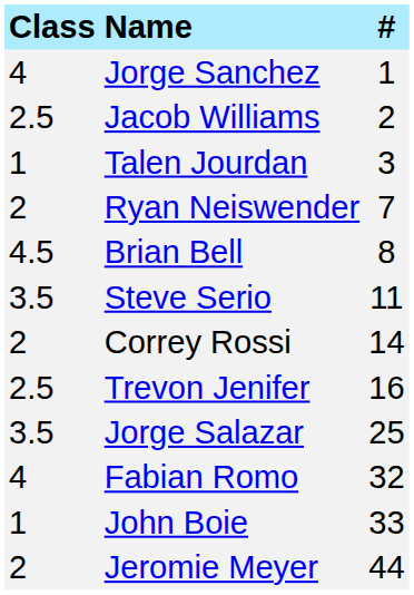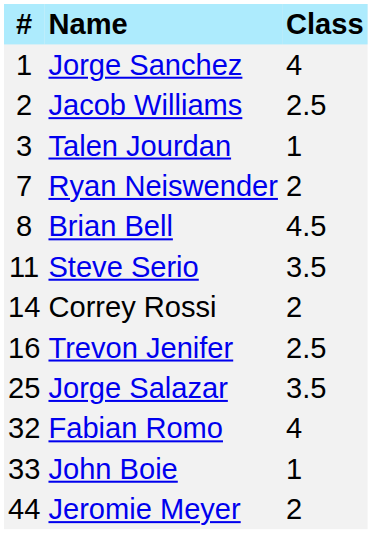 <table border=0 cellpadding=2 cellspacing=0  |- bgcolor=#F2F2F2 style="text-align:center; font-size:90%;">
 <tr bgcolor=#ADEBFD>
+<th>#</th>
+<th align=left>Name</th>
 <th align=left>Class</th>
-<th align=left>Name</th>
-<th>#</th>
 </tr>
 <tr>
+<td>1</td>
+<td align=left><a href='#'>Jorge Sanchez</a></td>
 <td align=left>4</td>
-<td align=left><a href='#'>Jorge Sanchez</a></td>
-<td>1</td>
 </tr>
 <tr>
+<td>2</td>
+<td align=left><a href='#'>Jacob Williams</a></td>
 <td align=left>2.5</td>
-<td align=left><a href='#'>Jacob Williams</a></td>
-<td>2</td>
 </tr>
 <tr>
+<td>3</td>
+<td align=left><a href='#'>Talen Jourdan</a></td>
 <td align=left>1</td>
-<td align=left><a href='#'>Talen Jourdan</a></td>
-<td>3</td>
 </tr>
 <tr>
+<td>7</td>
+<td align=left><a href='#'>Ryan Neiswender</a></td>
 <td align=left>2</td>
-<td align=left><a href='#'>Ryan Neiswender</a></td>
-<td>7</td>
 </tr>
 <tr>
+<td>8</td>
+<td align=left><a href='#'>Brian Bell</a></td>
 <td align=left>4.5</td>
-<td align=left><a href='#'>Brian Bell</a></td>
-<td>8</td>
 </tr>
 <tr>
+<td>11</td>
+<td align=left><a href='#'>Steve Serio</a></td>
 <td align=left>3.5</td>
-<td align=left><a href='#'>Steve Serio</a></td>
-<td>11</td>
 </tr>
 <tr>
+<td>14</td>
+<td align=left>Correy Rossi</td>
 <td align=left>2</td>
-<td align=left>Correy Rossi</td>
-<td>14</td>
 </tr>
 <tr>
+<td>16</td>
+<td align=left><a href='#'>Trevon Jenifer</a></td>
 <td align=left>2.5</td>
-<td align=left><a href='#'>Trevon Jenifer</a></td>
-<td>16</td>
 </tr>
 <tr>
+<td>25</td>
+<td align=left><a href='#'>Jorge Salazar</a></td>
 <td align=left>3.5</td>
-<td align=left><a href='#'>Jorge Salazar</a></td>
-<td>25</td>
 </tr>
 <tr>
+<td>32</td>
+<td align=left><a href='#'>Fabian Romo</a></td>
 <td align=left>4</td>
-<td align=left><a href='#'>Fabian Romo</a></td>
-<td>32</td>
 </tr>
 <tr>
+<td>33</td>
+<td align=left><a href='#'>John Boie</a></td>
 <td align=left>1</td>
-<td align=left><a href='#'>John Boie</a></td>
-<td>33</td>
 </tr>
 <tr>
+<td>44</td>
+<td align=left><a href='#'>Jeromie Meyer</a></td>
 <td align=left>2</td>
-<td align=left><a href='#'>Jeromie Meyer</a></td>
-<td>44</td>
 </tr>
 </table>
